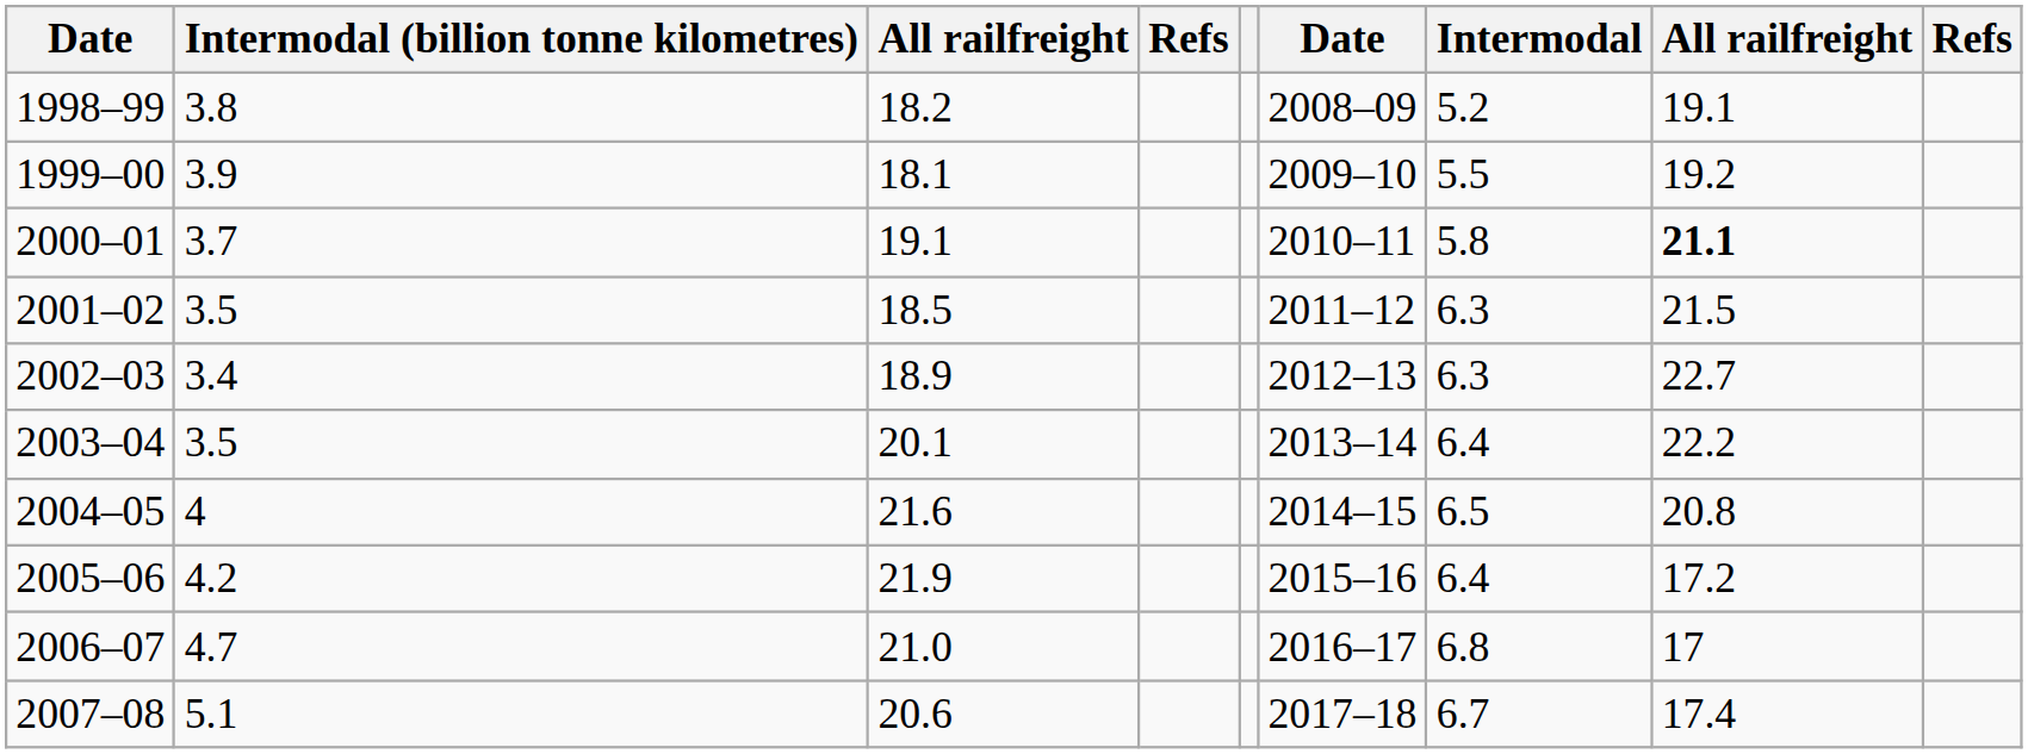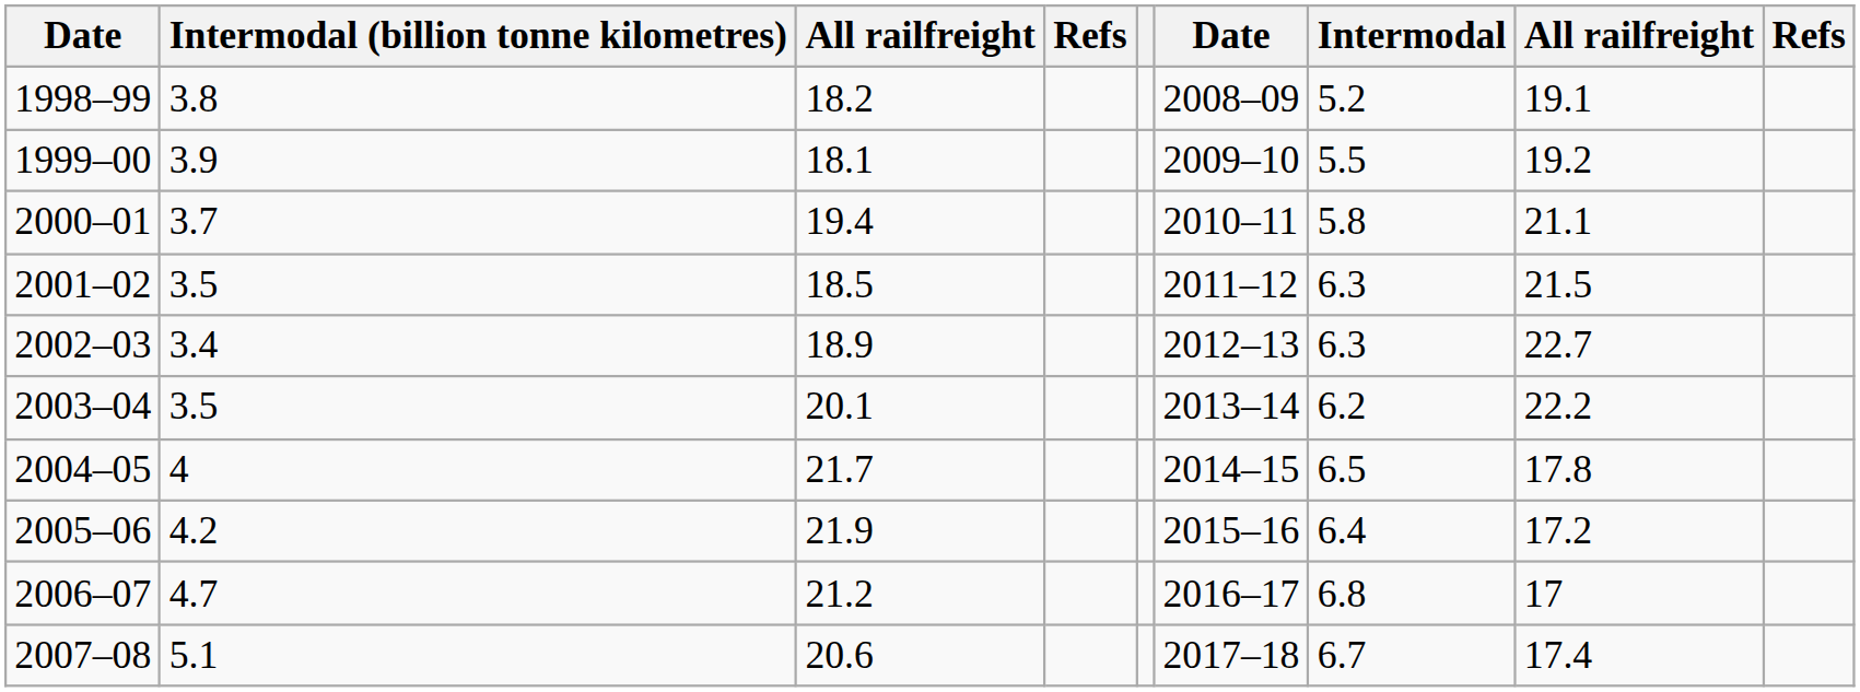 <table class="wikitable">
 <tr>
 <th>Date</th>
 <th>Intermodal (billion tonne kilometres)</th>
 <th>All railfreight</th>
 <th>Refs</th>
 <th></th>
 <th>Date</th>
 <th>Intermodal</th>
 <th>All railfreight</th>
 <th>Refs</th>
 </tr>
 <tr>
 <td>1998–99</td>
 <td>3.8</td>
 <td>18.2</td>
 <td></td>
 <td></td>
 <td>2008–09</td>
 <td>5.2</td>
 <td>19.1</td>
 <td></td>
 </tr>
 <tr>
 <td>1999–00</td>
 <td>3.9</td>
 <td>18.1</td>
 <td></td>
 <td></td>
 <td>2009–10</td>
 <td>5.5</td>
 <td>19.2</td>
 <td></td>
 </tr>
 <tr>
 <td>2000–01</td>
 <td>3.7</td>
-<td>19.1</td>
+<td>19.4</td>
 <td></td>
 <td></td>
 <td>2010–11</td>
 <td>5.8</td>
-<td><strong>21.1</strong></td>
+<td>21.1</td>
 <td></td>
 </tr>
 <tr>
 <td>2001–02</td>
 <td>3.5</td>
 <td>18.5</td>
 <td></td>
 <td></td>
 <td>2011–12</td>
 <td>6.3</td>
 <td>21.5</td>
 <td></td>
 </tr>
 <tr>
 <td>2002–03</td>
 <td>3.4</td>
 <td>18.9</td>
 <td></td>
 <td></td>
 <td>2012–13</td>
 <td>6.3</td>
 <td>22.7</td>
 <td></td>
 </tr>
 <tr>
 <td>2003–04</td>
 <td>3.5</td>
 <td>20.1</td>
 <td></td>
 <td></td>
 <td>2013–14</td>
-<td>6.4</td>
+<td>6.2</td>
 <td>22.2</td>
 <td></td>
 </tr>
 <tr>
 <td>2004–05</td>
 <td>4</td>
-<td>21.6</td>
+<td>21.7</td>
 <td></td>
 <td></td>
 <td>2014–15</td>
 <td>6.5</td>
-<td>20.8</td>
+<td>17.8</td>
 <td></td>
 </tr>
 <tr>
 <td>2005–06</td>
 <td>4.2</td>
 <td>21.9</td>
 <td></td>
 <td></td>
 <td>2015–16</td>
 <td>6.4</td>
 <td>17.2</td>
 <td></td>
 </tr>
 <tr>
 <td>2006–07</td>
 <td>4.7</td>
-<td>21.0</td>
+<td>21.2</td>
 <td></td>
 <td></td>
 <td>2016–17</td>
 <td>6.8</td>
 <td>17</td>
 <td></td>
 </tr>
 <tr>
 <td>2007–08</td>
 <td>5.1</td>
 <td>20.6</td>
 <td></td>
 <td></td>
 <td>2017–18</td>
 <td>6.7</td>
 <td>17.4</td>
 <td></td>
 </tr>
 </table>
